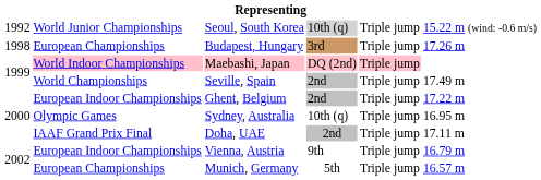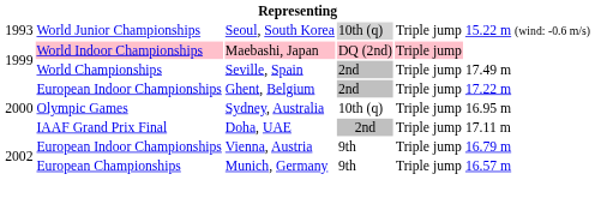 <table>
 <tr>
 <th colspan="6">Representing </th>
 </tr>
 <tr>
-<td>1992</td>
+<td>1993</td>
 <td><a href='#'>World Junior Championships</a></td>
 <td><a href='#'>Seoul</a>, <a href='#'>South Korea</a></td>
 <td style="background: lightgrey;">10th (q)</td>
 <td>Triple jump</td>
 <td><a href='#'>15.22 m</a>  <small>(wind: -0.6 m/s)</small></td>
-</tr>
-<tr>
-<td>1998</td>
-<td><a href='#'>European Championships</a></td>
-<td><a href='#'>Budapest, Hungary</a></td>
-<td bgcolor="CC9966">3rd</td>
-<td>Triple jump</td>
-<td><a href='#'>17.26 m</a></td>
 </tr>
 <tr>
 <td rowspan=2>1999</td>
 <td bgcolor=pink><a href='#'>World Indoor Championships</a></td>
 <td bgcolor=pink>Maebashi, Japan</td>
 <td bgcolor=pink>DQ (2nd)</td>
 <td bgcolor=pink>Triple jump</td>
 <td></td>
 </tr>
 <tr>
 <td><a href='#'>World Championships</a></td>
 <td><a href='#'>Seville</a>, <a href='#'>Spain</a></td>
 <td bgcolor="silver">2nd</td>
 <td>Triple jump</td>
 <td>17.49 m</td>
 </tr>
 <tr>
 <td rowspan=3>2000</td>
 <td><a href='#'>European Indoor Championships</a></td>
 <td><a href='#'>Ghent</a>, <a href='#'>Belgium</a></td>
 <td bgcolor="silver">2nd</td>
 <td>Triple jump</td>
 <td><a href='#'>17.22 m</a></td>
 </tr>
 <tr>
 <td><a href='#'>Olympic Games</a></td>
 <td><a href='#'>Sydney</a>, <a href='#'>Australia</a></td>
 <td>10th (q)</td>
 <td>Triple jump</td>
 <td>16.95 m</td>
 </tr>
 <tr>
 <td><a href='#'>IAAF Grand Prix Final</a></td>
 <td><a href='#'>Doha</a>, <a href='#'>UAE</a></td>
 <td bgcolor="silver" align="center">2nd</td>
 <td>Triple jump</td>
 <td>17.11 m</td>
 </tr>
 <tr>
 <td rowspan=2>2002</td>
 <td><a href='#'>European Indoor Championships</a></td>
 <td><a href='#'>Vienna</a>, <a href='#'>Austria</a></td>
 <td>9th</td>
 <td>Triple jump</td>
 <td><a href='#'>16.79 m</a></td>
 </tr>
 <tr>
 <td><a href='#'>European Championships</a></td>
 <td><a href='#'>Munich</a>, <a href='#'>Germany</a></td>
-<td align="center">5th</td>
+<td>9th</td>
 <td>Triple jump</td>
 <td><a href='#'>16.57 m</a></td>
 </tr>
 </table>
